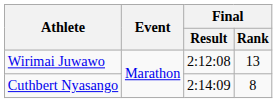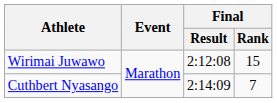 <table class="wikitable" style="font-size:90%">
 <tr>
 <th rowspan="2">Athlete</th>
 <th rowspan="2">Event</th>
 <th colspan="2">Final</th>
 </tr>
 <tr style="font-size:95%">
 <th>Result</th>
 <th>Rank</th>
 </tr>
 <tr align=center>
 <td align=left><a href='#'>Wirimai Juwawo</a></td>
 <td align=left rowspan=2><a href='#'>Marathon</a></td>
 <td>2:12:08</td>
-<td>13</td>
+<td>15</td>
 </tr>
 <tr align=center>
 <td align=left><a href='#'>Cuthbert Nyasango</a></td>
 <td>2:14:09</td>
-<td>8</td>
+<td>7</td>
 </tr>
 </table>
